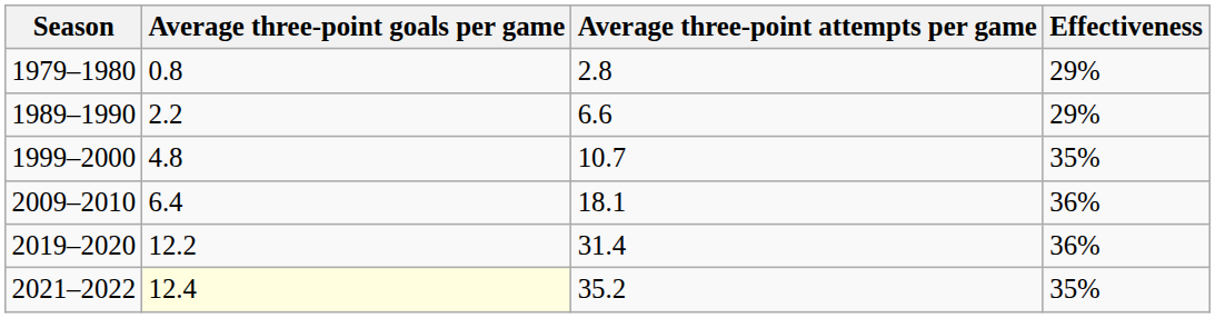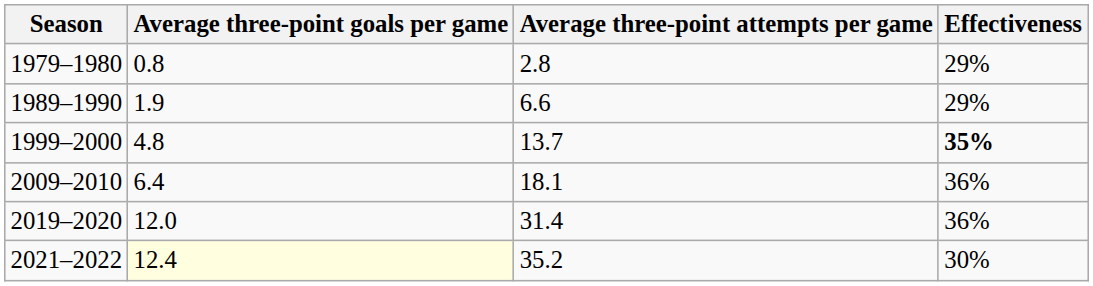 <table class="wikitable">
 <tr>
 <th>Season</th>
 <th>Average three-point goals per game</th>
 <th>Average three-point attempts per game</th>
 <th>Effectiveness</th>
 </tr>
 <tr>
 <td>1979–1980</td>
 <td>0.8</td>
 <td>2.8</td>
 <td>29%</td>
 </tr>
 <tr>
 <td>1989–1990</td>
-<td>2.2</td>
+<td>1.9</td>
 <td>6.6</td>
 <td>29%</td>
 </tr>
 <tr>
 <td>1999–2000</td>
 <td>4.8</td>
-<td>10.7</td>
-<td>35%</td>
+<td>13.7</td>
+<td><strong>35%</strong></td>
 </tr>
 <tr>
 <td>2009–2010</td>
 <td>6.4</td>
 <td>18.1</td>
 <td>36%</td>
 </tr>
 <tr>
 <td>2019–2020</td>
-<td>12.2</td>
+<td>12.0</td>
 <td>31.4</td>
 <td>36%</td>
 </tr>
 <tr>
 <td>2021–2022</td>
 <td style="background: lightyellow;">12.4</td>
 <td>35.2</td>
-<td>35%</td>
+<td>30%</td>
 </tr>
 </table>
